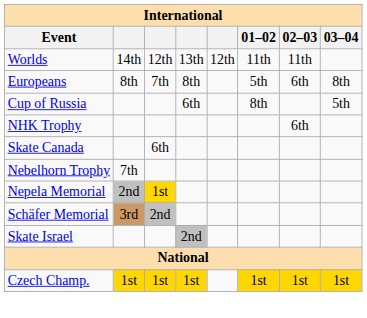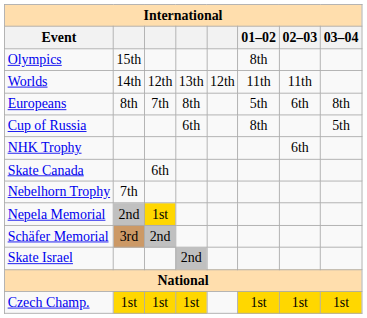 <table class="wikitable" style="text-align:center">
 <tr>
 <th style="background-color: #ffdead; " colspan=8 align=center>International</th>
 </tr>
 <tr>
 <th>Event</th>
 <th></th>
 <th></th>
 <th></th>
 <th></th>
 <th>01–02</th>
 <th>02–03</th>
 <th>03–04</th>
+</tr>
+<tr>
+<td align=left><a href='#'>Olympics</a></td>
+<td>15th</td>
+<td></td>
+<td></td>
+<td></td>
+<td>8th</td>
+<td></td>
+<td></td>
 </tr>
 <tr>
 <td align=left><a href='#'>Worlds</a></td>
 <td>14th</td>
 <td>12th</td>
 <td>13th</td>
 <td>12th</td>
 <td>11th</td>
 <td>11th</td>
 <td></td>
 </tr>
 <tr>
 <td align=left><a href='#'>Europeans</a></td>
 <td>8th</td>
 <td>7th</td>
 <td>8th</td>
 <td></td>
 <td>5th</td>
 <td>6th</td>
 <td>8th</td>
 </tr>
 <tr>
 <td align=left> <a href='#'>Cup of Russia</a></td>
 <td></td>
 <td></td>
 <td>6th</td>
 <td></td>
 <td>8th</td>
 <td></td>
 <td>5th</td>
 </tr>
 <tr>
 <td align=left> <a href='#'>NHK Trophy</a></td>
 <td></td>
 <td></td>
 <td></td>
 <td></td>
 <td></td>
 <td>6th</td>
 <td></td>
 </tr>
 <tr>
 <td align=left> <a href='#'>Skate Canada</a></td>
 <td></td>
 <td>6th</td>
 <td></td>
 <td></td>
 <td></td>
 <td></td>
 <td></td>
 </tr>
 <tr>
 <td align=left><a href='#'>Nebelhorn Trophy</a></td>
 <td>7th</td>
 <td></td>
 <td></td>
 <td></td>
 <td></td>
 <td></td>
 <td></td>
 </tr>
 <tr>
 <td align=left><a href='#'>Nepela Memorial</a></td>
 <td bgcolor=silver>2nd</td>
 <td bgcolor=gold>1st</td>
 <td></td>
 <td></td>
 <td></td>
 <td></td>
 <td></td>
 </tr>
 <tr>
 <td align=left><a href='#'>Schäfer Memorial</a></td>
 <td bgcolor=cc9966>3rd</td>
 <td bgcolor=silver>2nd</td>
 <td></td>
 <td></td>
 <td></td>
 <td></td>
 <td></td>
 </tr>
 <tr>
 <td align=left><a href='#'>Skate Israel</a></td>
 <td></td>
 <td></td>
 <td bgcolor=silver>2nd</td>
 <td></td>
 <td></td>
 <td></td>
 <td></td>
 </tr>
 <tr>
 <th style="background-color: #ffdead; " colspan=8 align=center>National</th>
 </tr>
 <tr>
 <td align=left><a href='#'>Czech Champ.</a></td>
 <td bgcolor=gold>1st</td>
 <td bgcolor=gold>1st</td>
 <td bgcolor=gold>1st</td>
 <td></td>
 <td bgcolor=gold>1st</td>
 <td bgcolor=gold>1st</td>
 <td bgcolor=gold>1st</td>
 </tr>
 </table>
